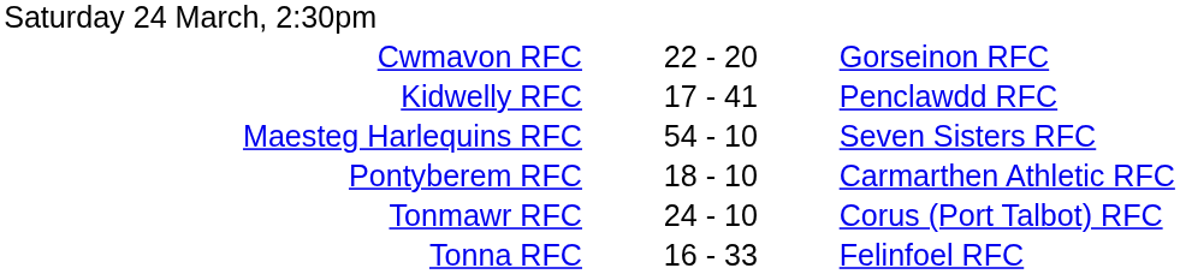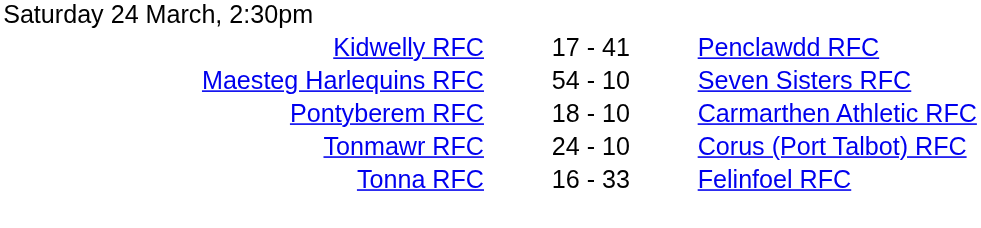 <table style="width:70%;" cellspacing="1">
 <tr>
 <th width=35%></th>
 <th width=15%></th>
 <th></th>
 </tr>
 <tr>
 <td>Saturday 24 March, 2:30pm</td>
-</tr>
-<tr>
-<td align=right><a href='#'>Cwmavon RFC</a></td>
-<td align=center>22 - 20</td>
-<td><a href='#'>Gorseinon RFC</a></td>
 </tr>
 <tr>
 <td align=right><a href='#'>Kidwelly RFC</a></td>
 <td align=center>17 - 41</td>
 <td><a href='#'>Penclawdd RFC</a></td>
 </tr>
 <tr>
 <td align=right><a href='#'>Maesteg Harlequins RFC</a></td>
 <td align=center>54 - 10</td>
 <td><a href='#'>Seven Sisters RFC</a></td>
 </tr>
 <tr>
 <td align=right><a href='#'>Pontyberem RFC</a></td>
 <td align=center>18 - 10</td>
 <td><a href='#'>Carmarthen Athletic RFC</a></td>
 </tr>
 <tr>
 <td align=right><a href='#'>Tonmawr RFC</a></td>
 <td align=center>24 - 10</td>
 <td><a href='#'>Corus (Port Talbot) RFC</a></td>
 </tr>
 <tr>
 <td align=right><a href='#'>Tonna RFC</a></td>
 <td align=center>16 - 33</td>
 <td><a href='#'>Felinfoel RFC</a></td>
 </tr>
 </table>
